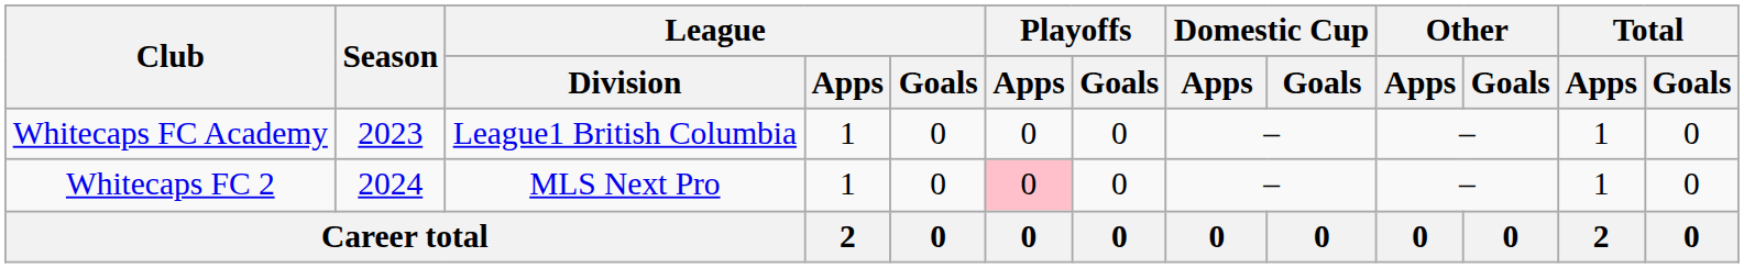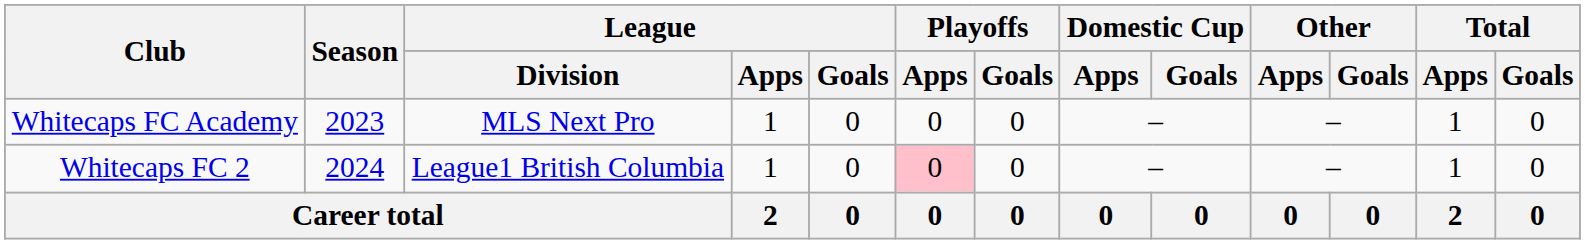 <table class="wikitable" style="text-align: center">
 <tr>
 <th rowspan="2">Club</th>
 <th rowspan="2">Season</th>
 <th colspan="3">League</th>
 <th colspan="2">Playoffs</th>
 <th colspan="2">Domestic Cup</th>
 <th colspan="2">Other</th>
 <th colspan="2">Total</th>
 </tr>
 <tr>
 <th>Division</th>
 <th>Apps</th>
 <th>Goals</th>
 <th>Apps</th>
 <th>Goals</th>
 <th>Apps</th>
 <th>Goals</th>
 <th>Apps</th>
 <th>Goals</th>
 <th>Apps</th>
 <th>Goals</th>
 </tr>
 <tr>
 <td><a href='#'>Whitecaps FC Academy</a></td>
 <td><a href='#'>2023</a></td>
-<td><a href='#'>League1 British Columbia</a></td>
+<td><a href='#'>MLS Next Pro</a></td>
 <td>1</td>
 <td>0</td>
 <td>0</td>
 <td>0</td>
 <td colspan="2">–</td>
 <td colspan="2">–</td>
 <td>1</td>
 <td>0</td>
 </tr>
 <tr>
 <td><a href='#'>Whitecaps FC 2</a></td>
 <td><a href='#'>2024</a></td>
-<td><a href='#'>MLS Next Pro</a></td>
+<td><a href='#'>League1 British Columbia</a></td>
 <td>1</td>
 <td>0</td>
 <td style="background: pink;">0</td>
 <td>0</td>
 <td colspan="2">–</td>
 <td colspan="2">–</td>
 <td>1</td>
 <td>0</td>
 </tr>
 <tr>
 <th colspan="3"><strong>Career total</strong></th>
 <th>2</th>
 <th>0</th>
 <th>0</th>
 <th>0</th>
 <th>0</th>
 <th>0</th>
 <th>0</th>
 <th>0</th>
 <th>2</th>
 <th>0</th>
 </tr>
 </table>
